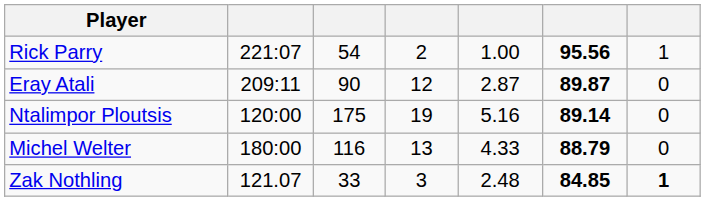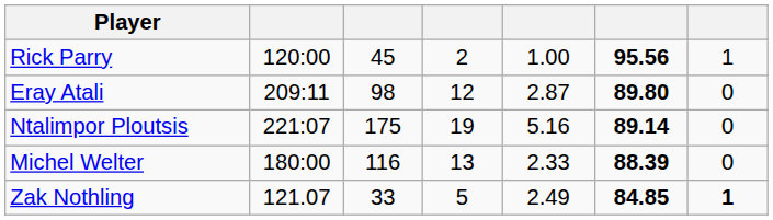 <table class="wikitable sortable" style="text-align:center;">
 <tr>
 <th width="170px">Player</th>
 <th width="60px"></th>
 <th width="50px"></th>
 <th width="50px"></th>
 <th width="60px"></th>
 <th width="60px"></th>
 <th width="50px"></th>
 </tr>
 <tr>
 <td style="text-align:left;"> <a href='#'>Rick Parry</a></td>
-<td>221:07</td>
-<td>54</td>
+<td>120:00</td>
+<td>45</td>
 <td>2</td>
 <td>1.00</td>
 <td><strong>95.56</strong></td>
 <td>1</td>
 </tr>
 <tr>
 <td style="text-align:left;"> <a href='#'>Eray Atali</a></td>
 <td>209:11</td>
-<td>90</td>
+<td>98</td>
 <td>12</td>
 <td>2.87</td>
-<td><strong>89.87</strong></td>
+<td><strong>89.80</strong></td>
 <td>0</td>
 </tr>
 <tr>
 <td style="text-align:left;"> <a href='#'>Ntalimpor Ploutsis</a></td>
-<td>120:00</td>
+<td>221:07</td>
 <td>175</td>
 <td>19</td>
 <td>5.16</td>
 <td><strong>89.14</strong></td>
 <td>0</td>
 </tr>
 <tr>
 <td style="text-align:left;"> <a href='#'>Michel Welter</a></td>
 <td>180:00</td>
 <td>116</td>
 <td>13</td>
-<td>4.33</td>
-<td><strong>88.79</strong></td>
+<td>2.33</td>
+<td><strong>88.39</strong></td>
 <td>0</td>
 </tr>
 <tr>
 <td style="text-align:left;"> <a href='#'>Zak Nothling</a></td>
 <td>121.07</td>
 <td>33</td>
-<td>3</td>
-<td>2.48</td>
+<td>5</td>
+<td>2.49</td>
 <td><strong>84.85</strong></td>
 <td><strong>1</strong></td>
 </tr>
 </table>
